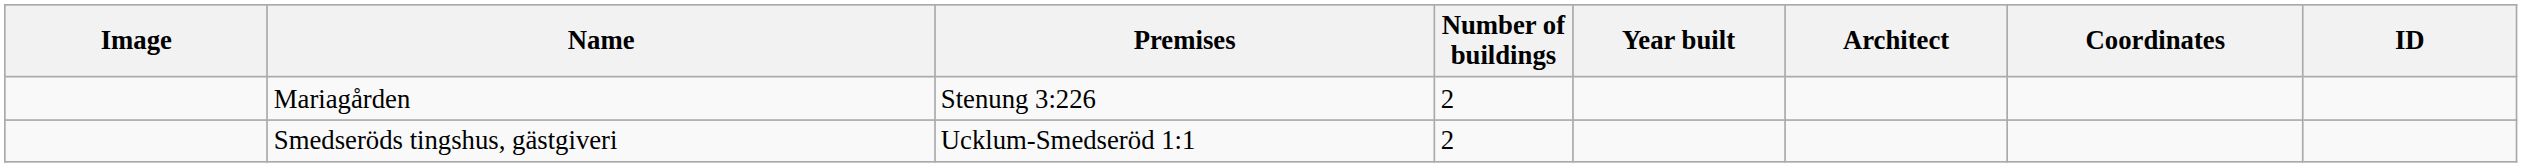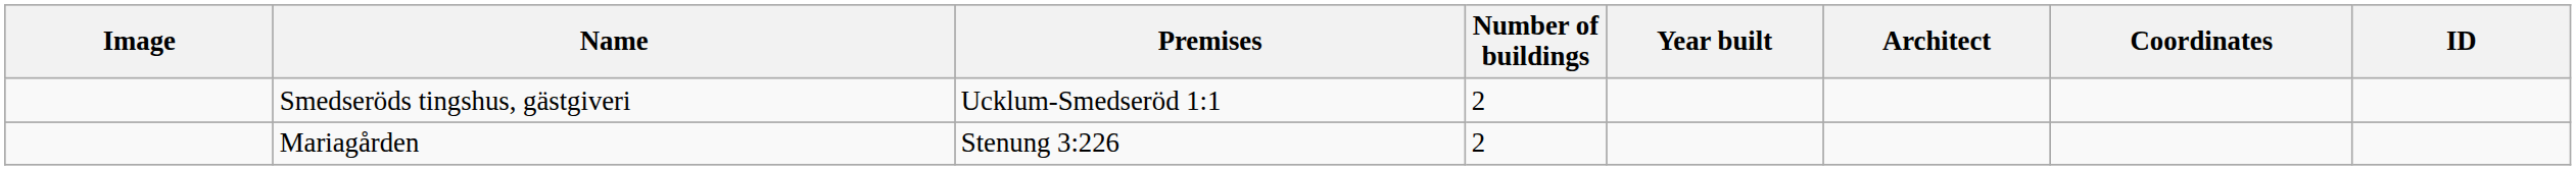 <table class="wikitable" width="95%">
 <tr>
 <th width="150">Image</th>
 <th>Name</th>
 <th>Premises</th>
 <th width="75">Number of<br>buildings</th>
 <th width="120">Year built</th>
 <th>Architect</th>
 <th width="170">Coordinates</th>
 <th width="120">ID</th>
 </tr>
 <tr>
 <td></td>
+<td>Smedseröds tingshus, gästgiveri</td>
+<td>Ucklum-Smedseröd 1:1</td>
+<td>2</td>
+<td></td>
+<td></td>
+<td></td>
+<td></td>
+</tr>
+<tr>
+<td></td>
 <td>Mariagården</td>
 <td>Stenung 3:226</td>
 <td>2</td>
 <td></td>
 <td></td>
 <td></td>
 <td></td>
 </tr>
-<tr>
-<td></td>
-<td>Smedseröds tingshus, gästgiveri</td>
-<td>Ucklum-Smedseröd 1:1</td>
-<td>2</td>
-<td></td>
-<td></td>
-<td></td>
-<td></td>
-</tr>
 </table>
